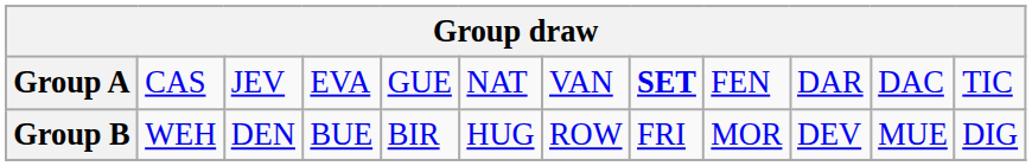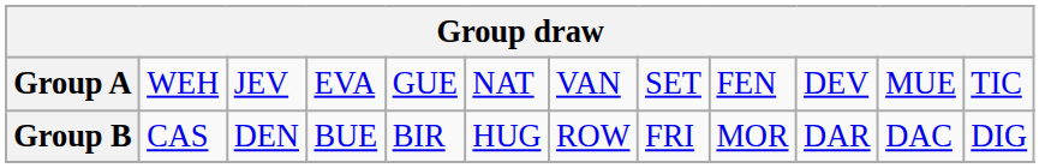 <table class="wikitable" style="text-align:center; font-size:85%">
 <tr>
 <th colspan="12">Group draw</th>
 </tr>
 <tr>
 <th>Group A</th>
-<td align="left"> <a href='#'>CAS</a></td>
+<td align="left"> <a href='#'>WEH</a></td>
 <td align="left"> <a href='#'>JEV</a></td>
 <td align="left"> <a href='#'>EVA</a></td>
 <td align="left"> <a href='#'>GUE</a></td>
 <td align="left"> <a href='#'>NAT</a></td>
 <td align="left"> <a href='#'>VAN</a></td>
-<td align="left"><strong> <a href='#'>SET</a></strong></td>
+<td align="left"> <a href='#'>SET</a></td>
 <td align="left"> <a href='#'>FEN</a></td>
-<td align="left"> <a href='#'>DAR</a></td>
-<td align="left"> <a href='#'>DAC</a></td>
+<td align="left"> <a href='#'>DEV</a></td>
+<td align="left"> <a href='#'>MUE</a></td>
 <td align="left"> <a href='#'>TIC</a></td>
 </tr>
 <tr>
 <th>Group B</th>
-<td align="left"> <a href='#'>WEH</a></td>
+<td align="left"> <a href='#'>CAS</a></td>
 <td align="left"> <a href='#'>DEN</a></td>
 <td align="left"> <a href='#'>BUE</a></td>
 <td align="left"> <a href='#'>BIR</a></td>
 <td align="left"> <a href='#'>HUG</a></td>
 <td align="left"> <a href='#'>ROW</a></td>
 <td align="left"> <a href='#'>FRI</a></td>
 <td align="left"> <a href='#'>MOR</a></td>
-<td align="left"> <a href='#'>DEV</a></td>
-<td align="left"> <a href='#'>MUE</a></td>
+<td align="left"> <a href='#'>DAR</a></td>
+<td align="left"> <a href='#'>DAC</a></td>
 <td align="left"> <a href='#'>DIG</a></td>
 </tr>
 <tr>
 </tr>
 </table>
